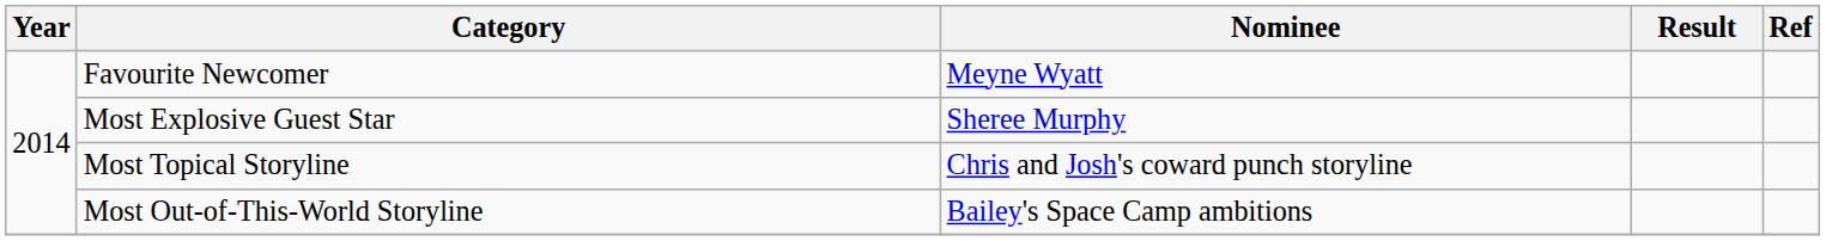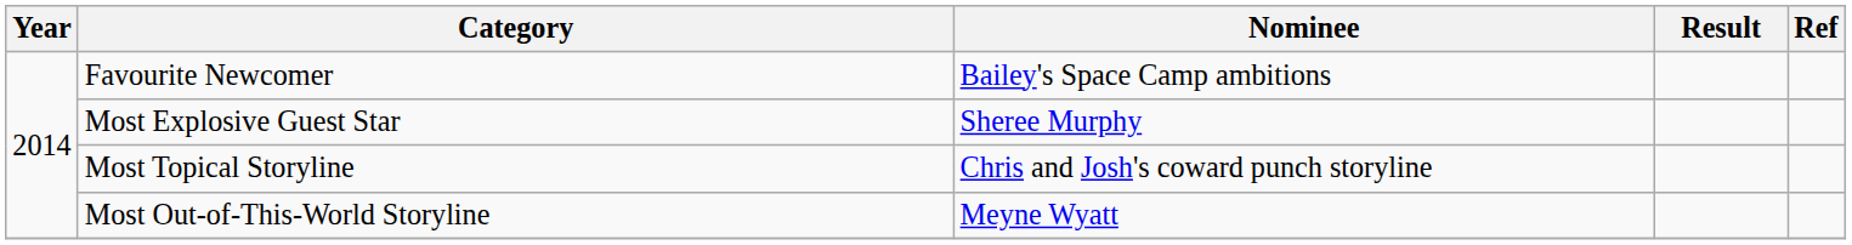 <table class="wikitable">
 <tr>
 <th>Year</th>
 <th width="470">Category</th>
 <th width="375">Nominee</th>
 <th width="65">Result</th>
 <th>Ref</th>
 </tr>
 <tr>
 <td rowspan="4">2014</td>
 <td>Favourite Newcomer</td>
-<td><a href='#'>Meyne Wyatt</a></td>
+<td><a href='#'>Bailey</a>'s Space Camp ambitions</td>
 <td></td>
 <td></td>
 </tr>
 <tr>
 <td>Most Explosive Guest Star</td>
 <td><a href='#'>Sheree Murphy</a></td>
 <td></td>
 <td></td>
 </tr>
 <tr>
 <td>Most Topical Storyline</td>
 <td><a href='#'>Chris</a> and <a href='#'>Josh</a>'s coward punch storyline</td>
 <td></td>
 <td></td>
 </tr>
 <tr>
 <td>Most Out-of-This-World Storyline</td>
-<td><a href='#'>Bailey</a>'s Space Camp ambitions</td>
+<td><a href='#'>Meyne Wyatt</a></td>
 <td></td>
 <td></td>
 </tr>
 <tr>
 </tr>
 </table>
